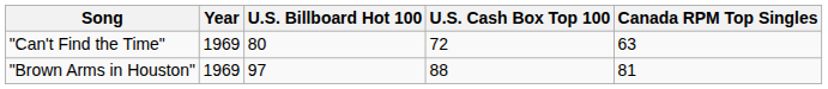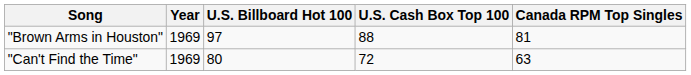 <table class="wikitable">
 <tr>
 <th>Song</th>
 <th>Year</th>
 <th>U.S. Billboard Hot 100</th>
 <th>U.S. Cash Box Top 100</th>
 <th>Canada RPM Top Singles</th>
 </tr>
 <tr>
+<td>"Brown Arms in Houston"</td>
+<td>1969</td>
+<td>97</td>
+<td>88</td>
+<td>81</td>
+</tr>
+<tr>
 <td>"Can't Find the Time"</td>
 <td>1969</td>
 <td>80</td>
 <td>72</td>
 <td>63</td>
 </tr>
-<tr>
-<td>"Brown Arms in Houston"</td>
-<td>1969</td>
-<td>97</td>
-<td>88</td>
-<td>81</td>
-</tr>
 </table>
